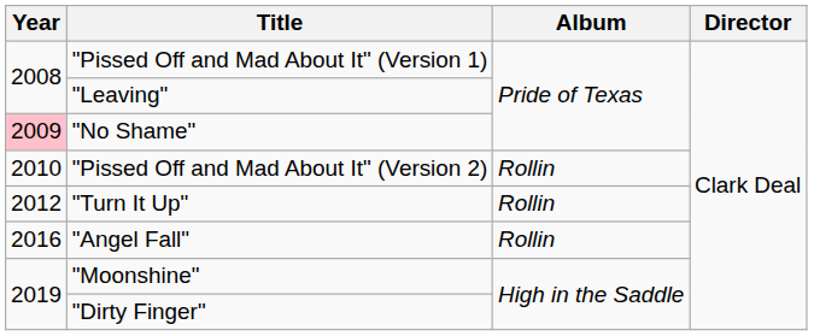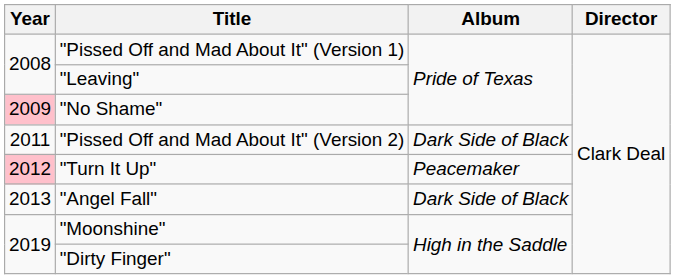 <table class="wikitable">
 <tr>
 <th>Year</th>
 <th>Title</th>
 <th>Album</th>
 <th>Director</th>
 </tr>
 <tr>
 <td style="text-align:center;" rowspan=2>2008</td>
 <td>"Pissed Off and Mad About It" (Version 1)</td>
 <td rowspan=3><em>Pride of Texas</em></td>
 <td rowspan=8>Clark Deal</td>
 </tr>
 <tr>
 <td>"Leaving"</td>
 </tr>
 <tr>
 <td style="background: pink; text-align:center;">2009</td>
 <td>"No Shame"</td>
 </tr>
 <tr>
-<td style="text-align:center;">2010</td>
+<td style="text-align:center;">2011</td>
 <td>"Pissed Off and Mad About It" (Version 2)</td>
-<td><em>Rollin</em></td>
+<td><em>Dark Side of Black</em></td>
 </tr>
 <tr>
-<td style="text-align:center;">2012</td>
+<td style="background: pink; text-align:center;">2012</td>
 <td>"Turn It Up"</td>
-<td><em>Rollin</em></td>
+<td><em>Peacemaker</em></td>
 </tr>
 <tr>
-<td style="text-align:center;">2016</td>
+<td style="text-align:center;">2013</td>
 <td>"Angel Fall"</td>
-<td><em>Rollin</em></td>
+<td><em>Dark Side of Black</em></td>
 </tr>
 <tr>
 <td style="text-align:center;" rowspan=2>2019</td>
 <td>"Moonshine"</td>
 <td rowspan=2><em>High in the Saddle</em></td>
 </tr>
 <tr>
 <td>"Dirty Finger"</td>
 </tr>
 </table>
